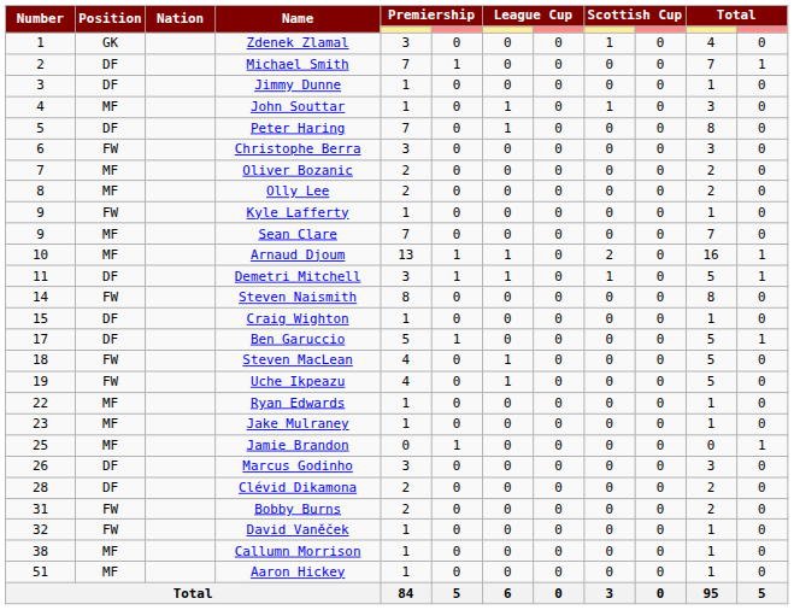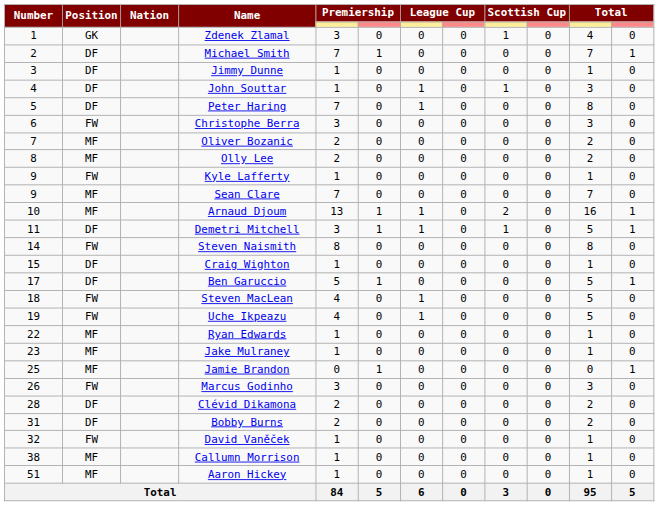 <table class="wikitable" style="font-size: 95%; text-align: center;">
 <tr>
 <th style="background:maroon; color:white;" scope="col" rowspan="2" width=60 align="center">Number</th>
 <th style="background:maroon; color:white;" scope="col" rowspan="2" width=60 align="center">Position</th>
 <th style="background:maroon; color:white;" scope="col" rowspan="2" width=60 align="center">Nation</th>
 <th style="background:maroon; color:white;" scope="col" rowspan="2" width=150 align="center">Name</th>
 <th style="background:maroon; color:white;" scope="col" colspan="2" width=90 align="center">Premiership</th>
 <th style="background:maroon; color:white;" scope="col" colspan="2" width=90 align="center">League Cup</th>
 <th style="background:maroon; color:white;" scope="col" colspan="2" width=90 align="center">Scottish Cup</th>
 <th style="background:maroon; color:white;" scope="col" colspan="2" width=90 align="center">Total</th>
 </tr>
 <tr>
 <th width=30 style="background: #FFEE99"></th>
 <th width=30 style="background: #FF8888"></th>
 <th width=30 style="background: #FFEE99"></th>
 <th width=30 style="background: #FF8888"></th>
 <th width=30 style="background: #FFEE99"></th>
 <th width=30 style="background: #FF8888"></th>
 <th width=30 style="background: #FFEE99"></th>
 <th width=30 style="background: #FF8888"></th>
 </tr>
 <tr>
 <td>1</td>
 <td>GK</td>
 <td></td>
 <td><a href='#'>Zdenek Zlamal</a></td>
 <td>3</td>
 <td>0</td>
 <td>0</td>
 <td>0</td>
 <td>1</td>
 <td>0</td>
 <td>4</td>
 <td>0</td>
 </tr>
 <tr>
 <td>2</td>
 <td>DF</td>
 <td></td>
 <td><a href='#'>Michael Smith</a></td>
 <td>7</td>
 <td>1</td>
 <td>0</td>
 <td>0</td>
 <td>0</td>
 <td>0</td>
 <td>7</td>
 <td>1</td>
 </tr>
 <tr>
 <td>3</td>
 <td>DF</td>
 <td></td>
 <td><a href='#'>Jimmy Dunne</a></td>
 <td>1</td>
 <td>0</td>
 <td>0</td>
 <td>0</td>
 <td>0</td>
 <td>0</td>
 <td>1</td>
 <td>0</td>
 </tr>
 <tr>
 <td>4</td>
-<td>MF</td>
+<td>DF</td>
 <td></td>
 <td><a href='#'>John Souttar</a></td>
 <td>1</td>
 <td>0</td>
 <td>1</td>
 <td>0</td>
 <td>1</td>
 <td>0</td>
 <td>3</td>
 <td>0</td>
 </tr>
 <tr>
 <td>5</td>
 <td>DF</td>
 <td></td>
 <td><a href='#'>Peter Haring</a></td>
 <td>7</td>
 <td>0</td>
 <td>1</td>
 <td>0</td>
 <td>0</td>
 <td>0</td>
 <td>8</td>
 <td>0</td>
 </tr>
 <tr>
 <td>6</td>
 <td>FW</td>
 <td></td>
 <td><a href='#'>Christophe Berra</a></td>
 <td>3</td>
 <td>0</td>
 <td>0</td>
 <td>0</td>
 <td>0</td>
 <td>0</td>
 <td>3</td>
 <td>0</td>
 </tr>
 <tr>
 <td>7</td>
 <td>MF</td>
 <td></td>
 <td><a href='#'>Oliver Bozanic</a></td>
 <td>2</td>
 <td>0</td>
 <td>0</td>
 <td>0</td>
 <td>0</td>
 <td>0</td>
 <td>2</td>
 <td>0</td>
 </tr>
 <tr>
 <td>8</td>
 <td>MF</td>
 <td></td>
 <td><a href='#'>Olly Lee</a></td>
 <td>2</td>
 <td>0</td>
 <td>0</td>
 <td>0</td>
 <td>0</td>
 <td>0</td>
 <td>2</td>
 <td>0</td>
 </tr>
 <tr>
 <td>9</td>
 <td>FW</td>
 <td></td>
 <td><a href='#'>Kyle Lafferty</a></td>
 <td>1</td>
 <td>0</td>
 <td>0</td>
 <td>0</td>
 <td>0</td>
 <td>0</td>
 <td>1</td>
 <td>0</td>
 </tr>
 <tr>
 <td>9</td>
 <td>MF</td>
 <td></td>
 <td><a href='#'>Sean Clare</a></td>
 <td>7</td>
 <td>0</td>
 <td>0</td>
 <td>0</td>
 <td>0</td>
 <td>0</td>
 <td>7</td>
 <td>0</td>
 </tr>
 <tr>
 <td>10</td>
 <td>MF</td>
 <td></td>
 <td><a href='#'>Arnaud Djoum</a></td>
 <td>13</td>
 <td>1</td>
 <td>1</td>
 <td>0</td>
 <td>2</td>
 <td>0</td>
 <td>16</td>
 <td>1</td>
 </tr>
 <tr>
 <td>11</td>
 <td>DF</td>
 <td></td>
 <td><a href='#'>Demetri Mitchell</a></td>
 <td>3</td>
 <td>1</td>
 <td>1</td>
 <td>0</td>
 <td>1</td>
 <td>0</td>
 <td>5</td>
 <td>1</td>
 </tr>
 <tr>
 <td>14</td>
 <td>FW</td>
 <td></td>
 <td><a href='#'>Steven Naismith</a></td>
 <td>8</td>
 <td>0</td>
 <td>0</td>
 <td>0</td>
 <td>0</td>
 <td>0</td>
 <td>8</td>
 <td>0</td>
 </tr>
 <tr>
 <td>15</td>
 <td>DF</td>
 <td></td>
 <td><a href='#'>Craig Wighton</a></td>
 <td>1</td>
 <td>0</td>
 <td>0</td>
 <td>0</td>
 <td>0</td>
 <td>0</td>
 <td>1</td>
 <td>0</td>
 </tr>
 <tr>
 <td>17</td>
 <td>DF</td>
 <td></td>
 <td><a href='#'>Ben Garuccio</a></td>
 <td>5</td>
 <td>1</td>
 <td>0</td>
 <td>0</td>
 <td>0</td>
 <td>0</td>
 <td>5</td>
 <td>1</td>
 </tr>
 <tr>
 <td>18</td>
 <td>FW</td>
 <td></td>
 <td><a href='#'>Steven MacLean</a></td>
 <td>4</td>
 <td>0</td>
 <td>1</td>
 <td>0</td>
 <td>0</td>
 <td>0</td>
 <td>5</td>
 <td>0</td>
 </tr>
 <tr>
 <td>19</td>
 <td>FW</td>
 <td></td>
 <td><a href='#'>Uche Ikpeazu</a></td>
 <td>4</td>
 <td>0</td>
 <td>1</td>
 <td>0</td>
 <td>0</td>
 <td>0</td>
 <td>5</td>
 <td>0</td>
 </tr>
 <tr>
 <td>22</td>
 <td>MF</td>
 <td></td>
 <td><a href='#'>Ryan Edwards</a></td>
 <td>1</td>
 <td>0</td>
 <td>0</td>
 <td>0</td>
 <td>0</td>
 <td>0</td>
 <td>1</td>
 <td>0</td>
 </tr>
 <tr>
 <td>23</td>
 <td>MF</td>
 <td></td>
 <td><a href='#'>Jake Mulraney</a></td>
 <td>1</td>
 <td>0</td>
 <td>0</td>
 <td>0</td>
 <td>0</td>
 <td>0</td>
 <td>1</td>
 <td>0</td>
 </tr>
 <tr>
 <td>25</td>
 <td>MF</td>
 <td></td>
 <td><a href='#'>Jamie Brandon</a></td>
 <td>0</td>
 <td>1</td>
 <td>0</td>
 <td>0</td>
 <td>0</td>
 <td>0</td>
 <td>0</td>
 <td>1</td>
 </tr>
 <tr>
 <td>26</td>
-<td>DF</td>
+<td>FW</td>
 <td></td>
 <td><a href='#'>Marcus Godinho</a></td>
 <td>3</td>
 <td>0</td>
 <td>0</td>
 <td>0</td>
 <td>0</td>
 <td>0</td>
 <td>3</td>
 <td>0</td>
 </tr>
 <tr>
 <td>28</td>
 <td>DF</td>
 <td></td>
 <td><a href='#'>Clévid Dikamona</a></td>
 <td>2</td>
 <td>0</td>
 <td>0</td>
 <td>0</td>
 <td>0</td>
 <td>0</td>
 <td>2</td>
 <td>0</td>
 </tr>
 <tr>
 <td>31</td>
-<td>FW</td>
+<td>DF</td>
 <td></td>
 <td><a href='#'>Bobby Burns</a></td>
 <td>2</td>
 <td>0</td>
 <td>0</td>
 <td>0</td>
 <td>0</td>
 <td>0</td>
 <td>2</td>
 <td>0</td>
 </tr>
 <tr>
 <td>32</td>
 <td>FW</td>
 <td></td>
 <td><a href='#'>David Vaněček</a></td>
 <td>1</td>
 <td>0</td>
 <td>0</td>
 <td>0</td>
 <td>0</td>
 <td>0</td>
 <td>1</td>
 <td>0</td>
 </tr>
 <tr>
 <td>38</td>
 <td>MF</td>
 <td></td>
 <td><a href='#'>Callumn Morrison</a></td>
 <td>1</td>
 <td>0</td>
 <td>0</td>
 <td>0</td>
 <td>0</td>
 <td>0</td>
 <td>1</td>
 <td>0</td>
 </tr>
 <tr>
 <td>51</td>
 <td>MF</td>
 <td></td>
 <td><a href='#'>Aaron Hickey</a></td>
 <td>1</td>
 <td>0</td>
 <td>0</td>
 <td>0</td>
 <td>0</td>
 <td>0</td>
 <td>1</td>
 <td>0</td>
 </tr>
 <tr>
 <th colspan=4>Total</th>
 <th>84</th>
 <th>5</th>
 <th>6</th>
 <th>0</th>
 <th>3</th>
 <th>0</th>
 <th>95</th>
 <th>5</th>
 </tr>
 </table>
